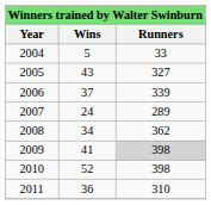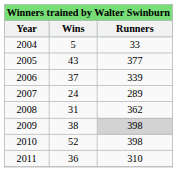 <table class="sortable wikitable" style="text-align:center;">
 <tr bgcolor="#77dd77" align="center">
 <td colspan=3 style="text-align:center;"><strong>Winners trained by Walter Swinburn</strong></td>
 </tr>
 <tr bgcolor="#77dd77" align="center"|"font-size:90%">
 <th>Year</th>
 <th>Wins</th>
 <th>Runners</th>
 </tr>
 <tr>
 <td>2004</td>
 <td>5</td>
 <td>33</td>
 </tr>
 <tr>
 <td>2005</td>
 <td>43</td>
-<td>327</td>
+<td>377</td>
 </tr>
 <tr>
 <td>2006</td>
 <td>37</td>
 <td>339</td>
 </tr>
 <tr>
 <td>2007</td>
 <td>24</td>
 <td>289</td>
 </tr>
 <tr>
 <td>2008</td>
-<td>34</td>
+<td>31</td>
 <td>362</td>
 </tr>
 <tr>
 <td>2009</td>
-<td>41</td>
+<td>38</td>
 <td style="background: lightgrey;">398</td>
 </tr>
 <tr>
 <td>2010</td>
 <td>52</td>
 <td>398</td>
 </tr>
 <tr>
 <td>2011</td>
 <td>36</td>
 <td>310</td>
 </tr>
 <tr>
 </tr>
 </table>
